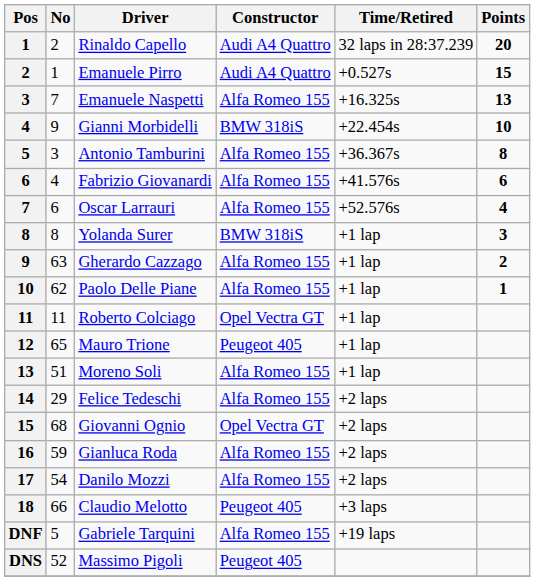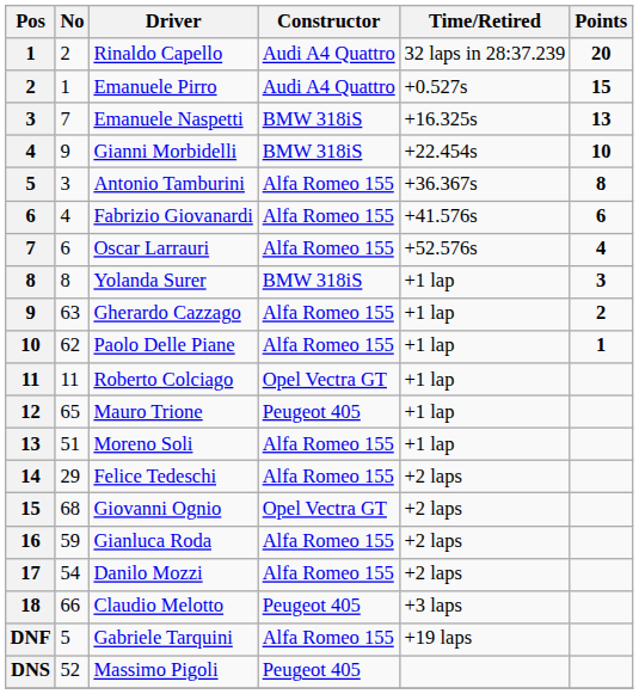 <table class="wikitable" style="font-size: 80%;">
 <tr>
 <th>Pos</th>
 <th>No</th>
 <th>Driver</th>
 <th>Constructor</th>
 <th>Time/Retired</th>
 <th>Points</th>
 </tr>
 <tr>
 <th>1</th>
 <td>2</td>
 <td> <a href='#'>Rinaldo Capello</a></td>
 <td><a href='#'>Audi A4 Quattro</a></td>
 <td>32 laps in 28:37.239</td>
 <td align=center><strong>20</strong></td>
 </tr>
 <tr>
 <th>2</th>
 <td>1</td>
 <td> <a href='#'>Emanuele Pirro</a></td>
 <td><a href='#'>Audi A4 Quattro</a></td>
 <td>+0.527s</td>
 <td align=center><strong>15</strong></td>
 </tr>
 <tr>
 <th>3</th>
 <td>7</td>
 <td> <a href='#'>Emanuele Naspetti</a></td>
-<td><a href='#'>Alfa Romeo 155</a></td>
+<td><a href='#'>BMW 318iS</a></td>
 <td>+16.325s</td>
 <td align=center><strong>13</strong></td>
 </tr>
 <tr>
 <th>4</th>
 <td>9</td>
 <td> <a href='#'>Gianni Morbidelli</a></td>
 <td><a href='#'>BMW 318iS</a></td>
 <td>+22.454s</td>
 <td align=center><strong>10</strong></td>
 </tr>
 <tr>
 <th>5</th>
 <td>3</td>
 <td> <a href='#'>Antonio Tamburini</a></td>
 <td><a href='#'>Alfa Romeo 155</a></td>
 <td>+36.367s</td>
 <td align=center><strong>8</strong></td>
 </tr>
 <tr>
 <th>6</th>
 <td>4</td>
 <td> <a href='#'>Fabrizio Giovanardi</a></td>
 <td><a href='#'>Alfa Romeo 155</a></td>
 <td>+41.576s</td>
 <td align=center><strong>6</strong></td>
 </tr>
 <tr>
 <th>7</th>
 <td>6</td>
 <td> <a href='#'>Oscar Larrauri</a></td>
 <td><a href='#'>Alfa Romeo 155</a></td>
 <td>+52.576s</td>
 <td align=center><strong>4</strong></td>
 </tr>
 <tr>
 <th>8</th>
 <td>8</td>
 <td> <a href='#'>Yolanda Surer</a></td>
 <td><a href='#'>BMW 318iS</a></td>
 <td>+1 lap</td>
 <td align=center><strong>3</strong></td>
 </tr>
 <tr>
 <th>9</th>
 <td>63</td>
 <td> <a href='#'>Gherardo Cazzago</a></td>
 <td><a href='#'>Alfa Romeo 155</a></td>
 <td>+1 lap</td>
 <td align=center><strong>2</strong></td>
 </tr>
 <tr>
 <th>10</th>
 <td>62</td>
 <td> <a href='#'>Paolo Delle Piane</a></td>
 <td><a href='#'>Alfa Romeo 155</a></td>
 <td>+1 lap</td>
 <td align=center><strong>1</strong></td>
 </tr>
 <tr>
 <th>11</th>
 <td>11</td>
 <td> <a href='#'>Roberto Colciago</a></td>
 <td><a href='#'> Opel Vectra GT</a></td>
 <td>+1 lap</td>
 <td></td>
 </tr>
 <tr>
 <th>12</th>
 <td>65</td>
 <td> <a href='#'>Mauro Trione</a></td>
 <td><a href='#'>Peugeot 405</a></td>
 <td>+1 lap</td>
 <td></td>
 </tr>
 <tr>
 <th>13</th>
 <td>51</td>
 <td> <a href='#'>Moreno Soli</a></td>
 <td><a href='#'>Alfa Romeo 155</a></td>
 <td>+1 lap</td>
 <td></td>
 </tr>
 <tr>
 <th>14</th>
 <td>29</td>
 <td> <a href='#'>Felice Tedeschi</a></td>
 <td><a href='#'>Alfa Romeo 155</a></td>
 <td>+2 laps</td>
 <td></td>
 </tr>
 <tr>
 <th>15</th>
 <td>68</td>
 <td> <a href='#'>Giovanni Ognio</a></td>
 <td><a href='#'> Opel Vectra GT</a></td>
 <td>+2 laps</td>
 <td></td>
 </tr>
 <tr>
 <th>16</th>
 <td>59</td>
 <td> <a href='#'>Gianluca Roda</a></td>
 <td><a href='#'>Alfa Romeo 155</a></td>
 <td>+2 laps</td>
 <td></td>
 </tr>
 <tr>
 <th>17</th>
 <td>54</td>
 <td> <a href='#'>Danilo Mozzi</a></td>
 <td><a href='#'>Alfa Romeo 155</a></td>
 <td>+2 laps</td>
 <td></td>
 </tr>
 <tr>
 <th>18</th>
 <td>66</td>
 <td> <a href='#'>Claudio Melotto</a></td>
 <td><a href='#'>Peugeot 405</a></td>
 <td>+3 laps</td>
 <td></td>
 </tr>
 <tr>
 <th>DNF</th>
 <td>5</td>
 <td> <a href='#'>Gabriele Tarquini</a></td>
 <td><a href='#'>Alfa Romeo 155</a></td>
 <td>+19 laps</td>
 <td></td>
 </tr>
 <tr>
 <th>DNS</th>
 <td>52</td>
 <td> <a href='#'>Massimo Pigoli</a></td>
 <td><a href='#'>Peugeot 405</a></td>
 <td></td>
 <td></td>
 </tr>
 <tr>
 </tr>
 </table>
